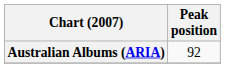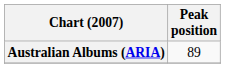 <table class="wikitable sortable plainrowheaders" style="text-align:center">
 <tr>
 <th scope="col">Chart (2007)</th>
 <th scope="col">Peak<br>position</th>
 </tr>
 <tr>
 <th scope="row">Australian Albums (<a href='#'>ARIA</a>)</th>
-<td>92</td>
+<td>89</td>
 </tr>
 <tr>
 </tr>
 <tr>
 </tr>
 </table>
